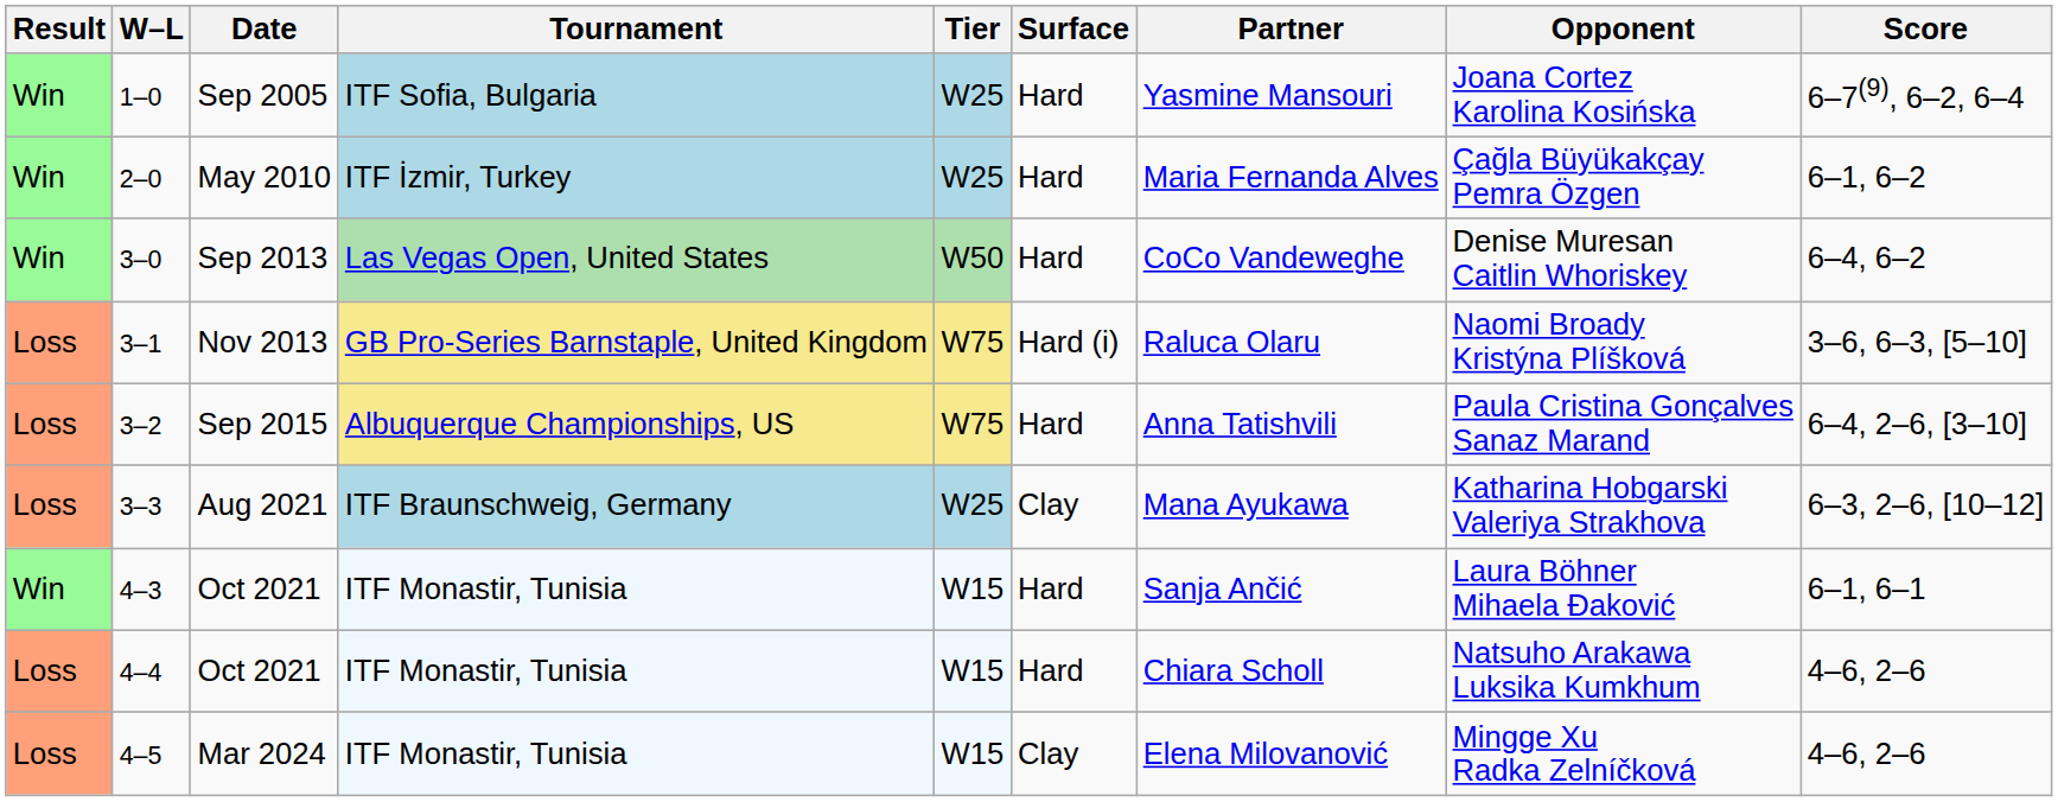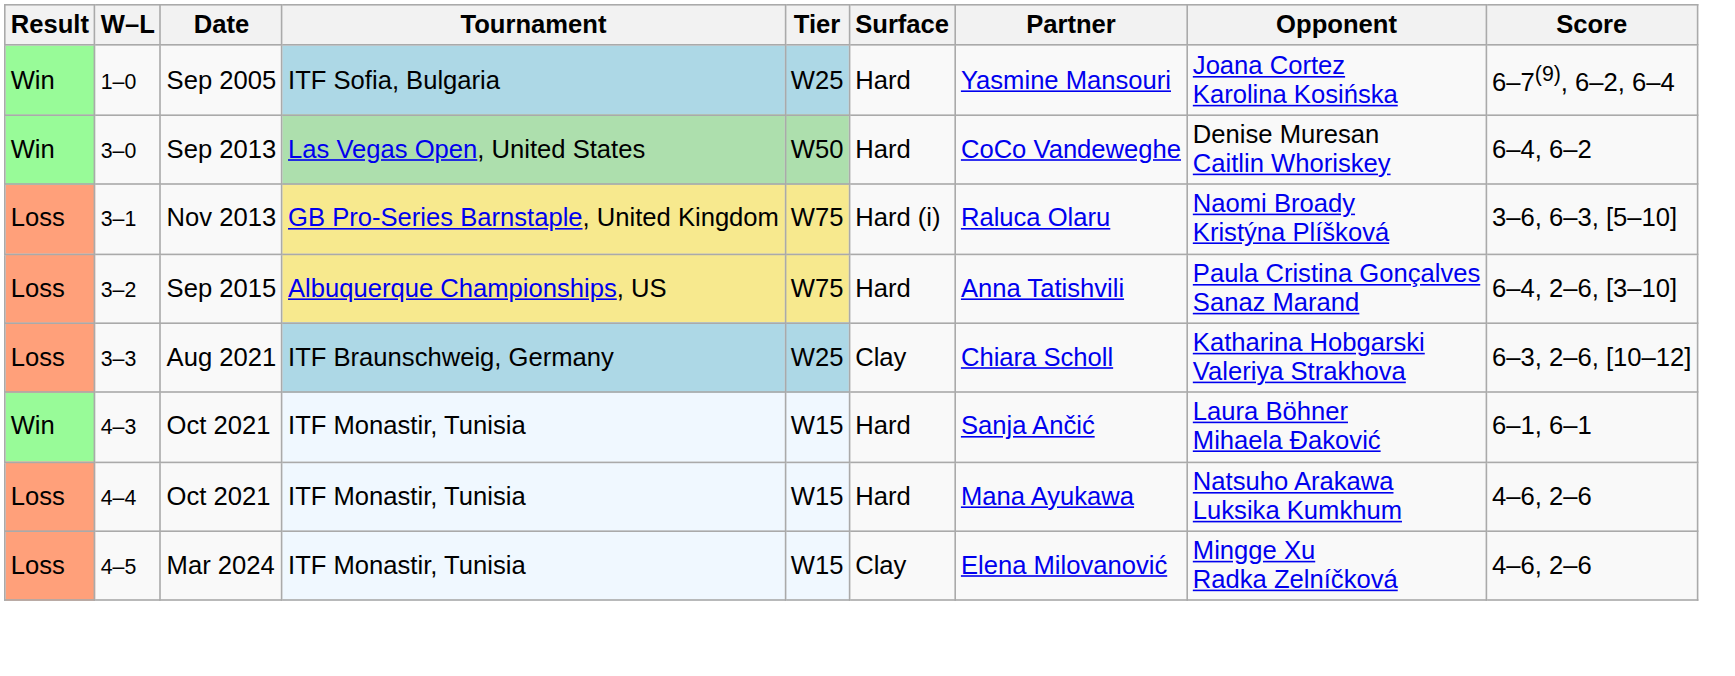 <table class="sortable wikitable">
 <tr>
 <th>Result</th>
 <th class="unsortable">W–L</th>
 <th>Date</th>
 <th>Tournament</th>
 <th>Tier</th>
 <th>Surface</th>
 <th>Partner</th>
 <th>Opponent</th>
 <th class="unsortable">Score</th>
 </tr>
 <tr>
 <td style="background:#98fb98;">Win</td>
 <td><small>1–0</small></td>
 <td>Sep 2005</td>
 <td style="background:lightblue;">ITF Sofia, Bulgaria</td>
 <td style="background:lightblue;">W25</td>
 <td>Hard</td>
 <td> <a href='#'>Yasmine Mansouri</a></td>
 <td> <a href='#'>Joana Cortez</a> <br>  <a href='#'>Karolina Kosińska</a></td>
 <td>6–7<sup>(9)</sup>, 6–2, 6–4</td>
-</tr>
-<tr>
-<td style="background:#98fb98;">Win</td>
-<td><small>2–0</small></td>
-<td>May 2010</td>
-<td style="background:lightblue;">ITF İzmir, Turkey</td>
-<td style="background:lightblue;">W25</td>
-<td>Hard</td>
-<td> <a href='#'>Maria Fernanda Alves</a></td>
-<td> <a href='#'>Çağla Büyükakçay</a> <br>  <a href='#'>Pemra Özgen</a></td>
-<td>6–1, 6–2</td>
 </tr>
 <tr>
 <td style="background:#98fb98;">Win</td>
 <td><small>3–0</small></td>
 <td>Sep 2013</td>
 <td style="background:#addfad;"><a href='#'>Las Vegas Open</a>, United States</td>
 <td style="background:#addfad;">W50</td>
 <td>Hard</td>
 <td> <a href='#'>CoCo Vandeweghe</a></td>
 <td> Denise Muresan <br>  <a href='#'>Caitlin Whoriskey</a></td>
 <td>6–4, 6–2</td>
 </tr>
 <tr>
 <td style="background:#ffa07a;">Loss</td>
 <td><small>3–1</small></td>
 <td>Nov 2013</td>
 <td style="background:#f7e98e;"><a href='#'>GB Pro-Series Barnstaple</a>, United Kingdom</td>
 <td style="background:#f7e98e;">W75</td>
 <td>Hard (i)</td>
 <td> <a href='#'>Raluca Olaru</a></td>
 <td> <a href='#'>Naomi Broady</a> <br>  <a href='#'>Kristýna Plíšková</a></td>
 <td>3–6, 6–3, [5–10]</td>
 </tr>
 <tr>
 <td style="background:#ffa07a;">Loss</td>
 <td><small>3–2</small></td>
 <td>Sep 2015</td>
 <td style="background:#f7e98e;"><a href='#'>Albuquerque Championships</a>, US</td>
 <td style="background:#f7e98e;">W75</td>
 <td>Hard</td>
 <td> <a href='#'>Anna Tatishvili</a></td>
 <td> <a href='#'>Paula Cristina Gonçalves</a> <br>  <a href='#'>Sanaz Marand</a></td>
 <td>6–4, 2–6, [3–10]</td>
 </tr>
 <tr>
 <td style="background:#ffa07a;">Loss</td>
 <td><small>3–3</small></td>
 <td>Aug 2021</td>
 <td style="background:lightblue;">ITF Braunschweig, Germany</td>
 <td style="background:lightblue;">W25</td>
 <td>Clay</td>
-<td> <a href='#'>Mana Ayukawa</a></td>
+<td> <a href='#'>Chiara Scholl</a></td>
 <td> <a href='#'>Katharina Hobgarski</a> <br>  <a href='#'>Valeriya Strakhova</a></td>
 <td>6–3, 2–6, [10–12]</td>
 </tr>
 <tr>
 <td style="background:#98fb98;">Win</td>
 <td><small>4–3</small></td>
 <td>Oct 2021</td>
 <td style="background:#f0f8ff;">ITF Monastir, Tunisia</td>
 <td style="background:#f0f8ff;">W15</td>
 <td>Hard</td>
 <td> <a href='#'>Sanja Ančić</a></td>
 <td> <a href='#'>Laura Böhner</a> <br>  <a href='#'>Mihaela Đaković</a></td>
 <td>6–1, 6–1</td>
 </tr>
 <tr>
 <td style="background:#ffa07a;">Loss</td>
 <td><small>4–4</small></td>
 <td>Oct 2021</td>
 <td style="background:#f0f8ff;">ITF Monastir, Tunisia</td>
 <td style="background:#f0f8ff;">W15</td>
 <td>Hard</td>
-<td> <a href='#'>Chiara Scholl</a></td>
+<td> <a href='#'>Mana Ayukawa</a></td>
 <td> <a href='#'>Natsuho Arakawa</a> <br>  <a href='#'>Luksika Kumkhum</a></td>
 <td>4–6, 2–6</td>
 </tr>
 <tr>
 <td style="background:#ffa07a;">Loss</td>
 <td><small>4–5</small></td>
 <td>Mar 2024</td>
 <td style="background:#f0f8ff;">ITF Monastir, Tunisia</td>
 <td style="background:#f0f8ff;">W15</td>
 <td>Clay</td>
 <td> <a href='#'>Elena Milovanović</a></td>
 <td> <a href='#'>Mingge Xu</a> <br>  <a href='#'>Radka Zelníčková</a></td>
 <td>4–6, 2–6</td>
 </tr>
 </table>
